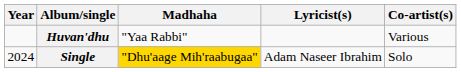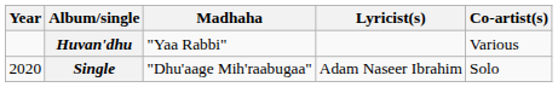 <table class="wikitable plainrowheaders">
 <tr>
 <th scope="col">Year</th>
 <th scope="col">Album/single</th>
 <th scope="col">Madhaha</th>
 <th scope="col">Lyricist(s)</th>
 <th scope="col">Co-artist(s)</th>
 </tr>
 <tr>
 <td></td>
 <th scope="row"><em>Huvan'dhu</em></th>
 <td>"Yaa Rabbi"</td>
 <td></td>
 <td>Various</td>
 </tr>
 <tr>
-<td>2024</td>
+<td>2020</td>
 <th scope="row"><em>Single</em></th>
-<td style="background: gold;">"Dhu'aage Mih'raabugaa"</td>
+<td>"Dhu'aage Mih'raabugaa"</td>
 <td>Adam Naseer Ibrahim</td>
 <td>Solo</td>
 </tr>
 </table>
